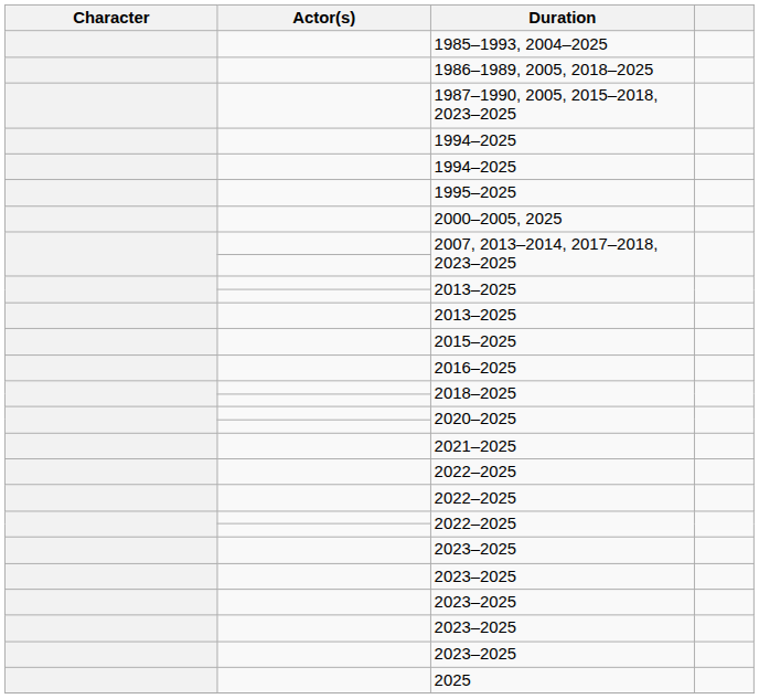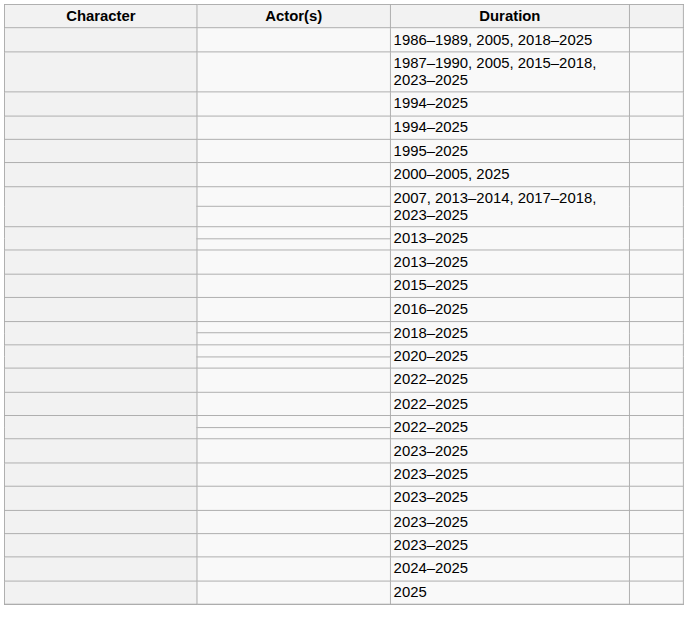 <table class="wikitable plainrowheaders sortable">
 <tr>
 <th width=200>Character</th>
 <th width=200>Actor(s)</th>
 <th width=250>Duration</th>
 <th width=50></th>
-</tr>
-<tr>
-<th scope=row></th>
-<td></td>
-<td>1985–1993, 2004–2025</td>
-<td align="center"></td>
 </tr>
 <tr>
 <th scope=row></th>
 <td></td>
 <td>1986–1989, 2005, 2018–2025</td>
 <td align="center"></td>
 </tr>
 <tr>
 <th scope=row></th>
 <td></td>
 <td>1987–1990, 2005, 2015–2018, 2023–2025</td>
 <td align="center"></td>
 </tr>
 <tr>
 <th scope=row></th>
 <td></td>
 <td>1994–2025</td>
 <td align="center"></td>
 </tr>
 <tr>
 <th scope=row></th>
 <td></td>
 <td>1994–2025</td>
 <td align="center"></td>
 </tr>
 <tr>
 <th scope=row></th>
 <td></td>
 <td>1995–2025</td>
 <td align="center"></td>
 </tr>
 <tr>
 <th scope=row></th>
 <td></td>
 <td>2000–2005, 2025</td>
 <td align="center"></td>
 </tr>
 <tr>
 <th scope="row" rowspan="2"></th>
 <td></td>
 <td rowspan="2">2007, 2013–2014, 2017–2018, 2023–2025</td>
 <td align="center" rowspan="2"></td>
 </tr>
 <tr>
 <td></td>
 </tr>
 <tr>
 <th scope=row rowspan=2></th>
 <td></td>
 <td rowspan=2>2013–2025</td>
 <td align="center" rowspan="2"></td>
 </tr>
 <tr>
 <td></td>
 </tr>
 <tr>
 <th scope=row></th>
 <td></td>
 <td>2013–2025</td>
 <td align="center"></td>
 </tr>
 <tr>
 <th scope=row></th>
 <td></td>
 <td>2015–2025</td>
 <td align="center"></td>
 </tr>
 <tr>
 <th scope=row></th>
 <td></td>
 <td>2016–2025</td>
 <td align="center"></td>
 </tr>
 <tr>
 <th scope="row" rowspan="2"></th>
 <td></td>
 <td rowspan="2">2018–2025</td>
 <td align="center" rowspan="2"></td>
 </tr>
 <tr>
 <td></td>
 </tr>
 <tr>
 <th scope="row" rowspan="2"></th>
 <td></td>
 <td rowspan="2">2020–2025</td>
 <td align="center" rowspan="2"></td>
 </tr>
 <tr>
 <td></td>
 </tr>
 <tr>
 <th scope="row"></th>
 <td></td>
-<td>2021–2025</td>
-<td align="center"></td>
-</tr>
-<tr>
-<th scope="row"></th>
-<td></td>
 <td>2022–2025</td>
 <td align="center"></td>
 </tr>
 <tr>
 <th scope="row"></th>
 <td></td>
 <td>2022–2025</td>
 <td align="center"></td>
 </tr>
 <tr>
 <th scope="row" rowspan="2"></th>
 <td></td>
 <td rowspan="2">2022–2025</td>
 <td align="center" rowspan="2"></td>
 </tr>
 <tr>
 <td></td>
 </tr>
 <tr>
 <th scope="row"></th>
 <td></td>
 <td>2023–2025</td>
 <td align="center"></td>
 </tr>
 <tr>
 <th scope="row"></th>
 <td></td>
 <td>2023–2025</td>
 <td align="center"></td>
 </tr>
 <tr>
 <th scope="row"></th>
 <td></td>
 <td>2023–2025</td>
 <td align="center"></td>
 </tr>
 <tr>
 <th scope="row"></th>
 <td></td>
 <td>2023–2025</td>
 <td align="center"></td>
 </tr>
 <tr>
 <th scope="row"></th>
 <td></td>
 <td>2023–2025</td>
 <td align="center"></td>
 </tr>
 <tr>
 <th scope="row"></th>
 <td></td>
+<td>2024–2025</td>
+<td align="center"></td>
+</tr>
+<tr>
+<th scope="row"></th>
+<td></td>
 <td>2025</td>
 <td align="center"></td>
 </tr>
 <tr>
 </tr>
 </table>
